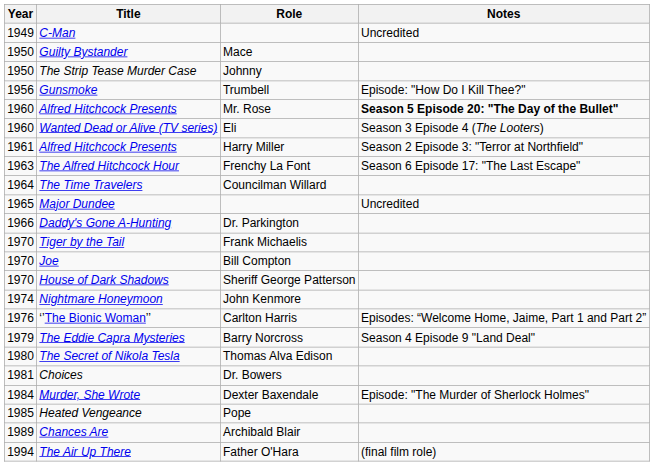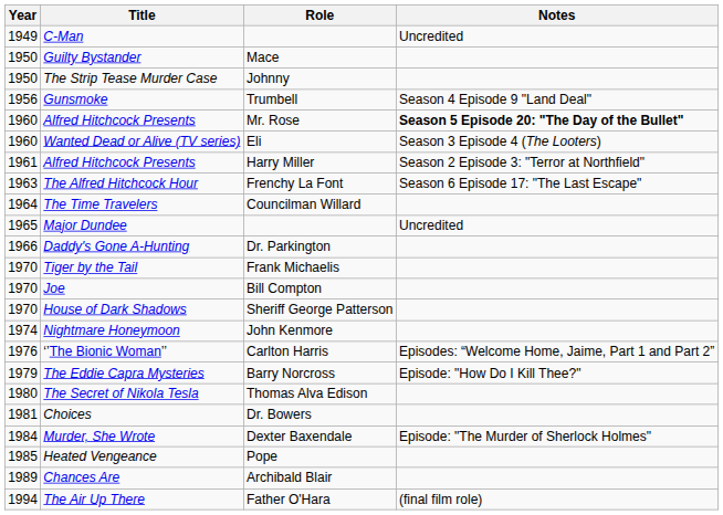 <table class="wikitable sortable">
 <tr>
 <th>Year</th>
 <th>Title</th>
 <th>Role</th>
 <th>Notes</th>
 </tr>
 <tr>
 <td>1949</td>
 <td><em><a href='#'>C-Man</a></em></td>
 <td></td>
 <td>Uncredited</td>
 </tr>
 <tr>
 <td>1950</td>
 <td><em><a href='#'>Guilty Bystander</a></em></td>
 <td>Mace</td>
 <td></td>
 </tr>
 <tr>
 <td>1950</td>
 <td><em>The Strip Tease Murder Case</em></td>
 <td>Johnny</td>
 <td></td>
 </tr>
 <tr>
 <td>1956</td>
 <td><em><a href='#'>Gunsmoke</a></em></td>
 <td>Trumbell</td>
-<td>Episode: "How Do I Kill Thee?"</td>
+<td>Season 4 Episode 9 "Land Deal"</td>
 </tr>
 <tr>
 <td>1960</td>
 <td><em><a href='#'>Alfred Hitchcock Presents</a></em></td>
 <td>Mr. Rose</td>
 <td><strong>Season 5 Episode 20: "The Day of the Bullet"</strong></td>
 </tr>
 <tr>
 <td>1960</td>
 <td><em><a href='#'>Wanted Dead or Alive (TV series)</a></em></td>
 <td>Eli</td>
 <td>Season 3 Episode 4 (<em>The Looters</em>)</td>
 </tr>
 <tr>
 <td>1961</td>
 <td><em><a href='#'>Alfred Hitchcock Presents</a></em></td>
 <td>Harry Miller</td>
 <td>Season 2 Episode 3: "Terror at Northfield"</td>
 </tr>
 <tr>
 <td>1963</td>
 <td><em><a href='#'>The Alfred Hitchcock Hour</a></em></td>
 <td>Frenchy La Font</td>
 <td>Season 6 Episode 17: "The Last Escape"</td>
 </tr>
 <tr>
 <td>1964</td>
 <td><em><a href='#'>The Time Travelers</a></em></td>
 <td>Councilman Willard</td>
 <td></td>
 </tr>
 <tr>
 <td>1965</td>
 <td><em><a href='#'>Major Dundee</a></em></td>
 <td></td>
 <td>Uncredited</td>
 </tr>
 <tr>
 <td>1966</td>
 <td><em><a href='#'>Daddy's Gone A-Hunting</a></em></td>
 <td>Dr. Parkington</td>
 <td></td>
 </tr>
 <tr>
 <td>1970</td>
 <td><em><a href='#'>Tiger by the Tail</a></em></td>
 <td>Frank Michaelis</td>
 <td></td>
 </tr>
 <tr>
 <td>1970</td>
 <td><em><a href='#'>Joe</a></em></td>
 <td>Bill Compton</td>
 <td></td>
 </tr>
 <tr>
 <td>1970</td>
 <td><em><a href='#'>House of Dark Shadows</a></em></td>
 <td>Sheriff George Patterson</td>
 <td></td>
 </tr>
 <tr>
 <td>1974</td>
 <td><em><a href='#'>Nightmare Honeymoon</a></em></td>
 <td>John Kenmore</td>
 <td></td>
 </tr>
 <tr>
 <td>1976</td>
 <td>‘’<a href='#'>The Bionic Woman</a>’’</td>
 <td>Carlton Harris</td>
 <td>Episodes: “Welcome Home, Jaime, Part 1 and Part 2”</td>
 </tr>
 <tr>
 <td>1979</td>
 <td><em><a href='#'>The Eddie Capra Mysteries</a></em></td>
 <td>Barry Norcross</td>
-<td>Season 4 Episode 9 "Land Deal"</td>
+<td>Episode: "How Do I Kill Thee?"</td>
 </tr>
 <tr>
 <td>1980</td>
 <td><em><a href='#'>The Secret of Nikola Tesla</a></em></td>
 <td>Thomas Alva Edison</td>
 <td></td>
 </tr>
 <tr>
 <td>1981</td>
 <td><em>Choices</em></td>
 <td>Dr. Bowers</td>
 <td></td>
 </tr>
 <tr>
 <td>1984</td>
 <td><em><a href='#'>Murder, She Wrote</a></em></td>
 <td>Dexter Baxendale</td>
 <td>Episode: "The Murder of Sherlock Holmes"</td>
 </tr>
 <tr>
 <td>1985</td>
 <td><em>Heated Vengeance</em></td>
 <td>Pope</td>
 <td></td>
 </tr>
 <tr>
 <td>1989</td>
 <td><em><a href='#'>Chances Are</a></em></td>
 <td>Archibald Blair</td>
 <td></td>
 </tr>
 <tr>
 <td>1994</td>
 <td><em><a href='#'>The Air Up There</a></em></td>
 <td>Father O'Hara</td>
 <td>(final film role)</td>
 </tr>
 </table>
